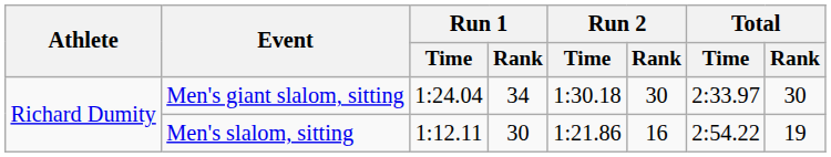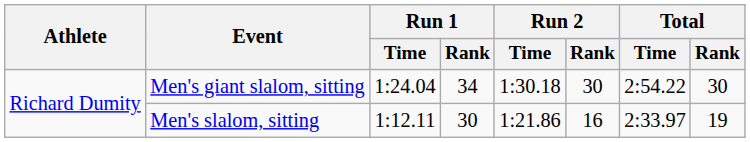 <table class=wikitable style=font-size:90%;text-align:center>
 <tr>
 <th rowspan=2>Athlete</th>
 <th rowspan=2>Event</th>
 <th colspan=2>Run 1</th>
 <th colspan=2>Run 2</th>
 <th colspan=2>Total</th>
 </tr>
 <tr style="font-size: 95%">
 <th>Time</th>
 <th>Rank</th>
 <th>Time</th>
 <th>Rank</th>
 <th>Time</th>
 <th>Rank</th>
 </tr>
 <tr>
 <td rowspan=2 align=left><a href='#'>Richard Dumity</a></td>
 <td align=left><a href='#'>Men's giant slalom, sitting</a></td>
 <td>1:24.04</td>
 <td>34</td>
 <td>1:30.18</td>
 <td>30</td>
-<td>2:33.97</td>
+<td>2:54.22</td>
 <td>30</td>
 </tr>
 <tr>
 <td align=left><a href='#'>Men's slalom, sitting</a></td>
 <td>1:12.11</td>
 <td>30</td>
 <td>1:21.86</td>
 <td>16</td>
-<td>2:54.22</td>
+<td>2:33.97</td>
 <td>19</td>
 </tr>
 </table>
